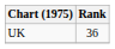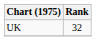 <table class="wikitable">
 <tr>
 <th>Chart (1975)</th>
 <th style="text-align:center;">Rank</th>
 </tr>
 <tr>
 <td>UK </td>
-<td style="text-align:center;">36</td>
+<td style="text-align:center;">32</td>
 </tr>
 <tr>
 </tr>
 </table>
